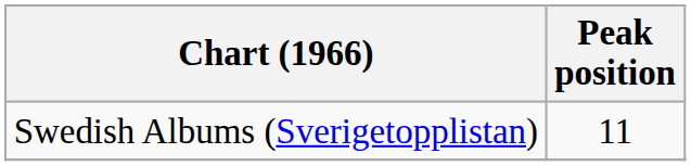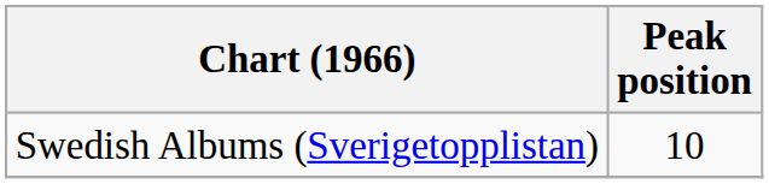 <table class="wikitable">
 <tr>
 <th>Chart (1966)</th>
 <th>Peak<br>position</th>
 </tr>
 <tr>
 <td align="left">Swedish Albums (<a href='#'>Sverigetopplistan</a>)</td>
-<td align="center">11</td>
+<td align="center">10</td>
 </tr>
 <tr>
 </tr>
 <tr>
 </tr>
 </table>
